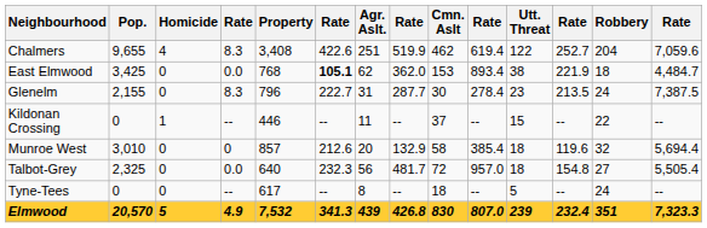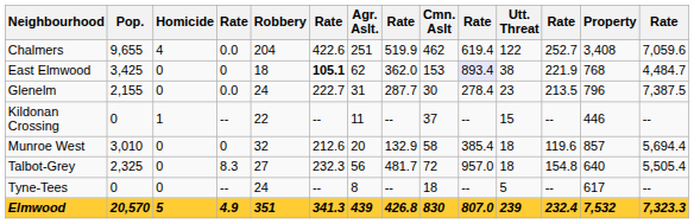 <table class="wikitable sortable">
 <tr>
 <th>Neighbourhood</th>
 <th>Pop. </th>
 <th>Homicide</th>
 <th>Rate </th>
-<th>Property</th>
+<th>Robbery</th>
 <th>Rate</th>
 <th>Agr. Aslt. </th>
 <th>Rate</th>
 <th>Cmn. Aslt </th>
 <th>Rate</th>
 <th>Utt. Threat </th>
 <th>Rate</th>
-<th>Robbery</th>
+<th>Property</th>
 <th>Rate</th>
 </tr>
 <tr>
 <td>Chalmers</td>
 <td>9,655</td>
 <td>4</td>
-<td>8.3</td>
-<td>3,408</td>
+<td>0.0</td>
+<td>204</td>
 <td>422.6</td>
 <td>251</td>
 <td>519.9</td>
 <td>462</td>
 <td>619.4</td>
 <td>122</td>
 <td>252.7</td>
-<td>204</td>
+<td>3,408</td>
 <td>7,059.6</td>
 </tr>
 <tr>
 <td>East Elmwood</td>
 <td>3,425</td>
 <td>0</td>
-<td>0.0</td>
-<td>768</td>
+<td>0</td>
+<td>18</td>
 <td><strong>105.1</strong></td>
 <td>62</td>
 <td>362.0</td>
 <td>153</td>
-<td>893.4</td>
+<td style="background: lavender;">893.4</td>
 <td>38</td>
 <td>221.9</td>
-<td>18</td>
+<td>768</td>
 <td>4,484.7</td>
 </tr>
 <tr>
 <td>Glenelm</td>
 <td>2,155</td>
 <td>0</td>
-<td>8.3</td>
-<td>796</td>
+<td>0.0</td>
+<td>24</td>
 <td>222.7</td>
 <td>31</td>
 <td>287.7</td>
 <td>30</td>
 <td>278.4</td>
 <td>23</td>
 <td>213.5</td>
-<td>24</td>
+<td>796</td>
 <td>7,387.5</td>
 </tr>
 <tr>
 <td>Kildonan Crossing</td>
 <td>0</td>
 <td>1</td>
 <td>--</td>
-<td>446</td>
+<td>22</td>
 <td>--</td>
 <td>11</td>
 <td>--</td>
 <td>37</td>
 <td>--</td>
 <td>15</td>
 <td>--</td>
-<td>22</td>
+<td>446</td>
 <td>--</td>
 </tr>
 <tr>
 <td>Munroe West</td>
 <td>3,010</td>
 <td>0</td>
 <td>0</td>
-<td>857</td>
+<td>32</td>
 <td>212.6</td>
 <td>20</td>
 <td>132.9</td>
 <td>58</td>
 <td>385.4</td>
 <td>18</td>
 <td>119.6</td>
-<td>32</td>
+<td>857</td>
 <td>5,694.4</td>
 </tr>
 <tr>
 <td>Talbot-Grey</td>
 <td>2,325</td>
 <td>0</td>
-<td>0.0</td>
-<td>640</td>
+<td>8.3</td>
+<td>27</td>
 <td>232.3</td>
 <td>56</td>
 <td>481.7</td>
 <td>72</td>
 <td>957.0</td>
 <td>18</td>
 <td>154.8</td>
-<td>27</td>
+<td>640</td>
 <td>5,505.4</td>
 </tr>
 <tr>
 <td>Tyne-Tees</td>
 <td>0</td>
 <td>0</td>
 <td>--</td>
-<td>617</td>
+<td>24</td>
 <td>--</td>
 <td>8</td>
 <td>--</td>
 <td>18</td>
 <td>--</td>
 <td>5</td>
 <td>--</td>
-<td>24</td>
+<td>617</td>
 <td>--</td>
 </tr>
 <tr>
 <td style="background: #fc3;"><strong><em>Elmwood</em></strong></td>
 <td style="background: #fc3;"><strong><em>20,570</em></strong></td>
 <td style="background: #fc3;"><strong><em>5</em></strong></td>
 <td style="background: #fc3;"><strong><em>4.9</em></strong></td>
-<td style="background: #fc3;"><strong><em>7,532</em></strong></td>
+<td style="background: #fc3;"><strong><em>351</em></strong></td>
 <td style="background: #fc3;"><strong><em>341.3</em></strong></td>
 <td style="background: #fc3;"><strong><em>439</em></strong></td>
 <td style="background: #fc3;"><strong><em>426.8</em></strong></td>
 <td style="background: #fc3;"><strong><em>830</em></strong></td>
 <td style="background: #fc3;"><strong><em>807.0</em></strong></td>
 <td style="background: #fc3;"><strong><em>239</em></strong></td>
 <td style="background: #fc3;"><strong><em>232.4</em></strong></td>
-<td style="background: #fc3;"><strong><em>351</em></strong></td>
+<td style="background: #fc3;"><strong><em>7,532</em></strong></td>
 <td style="background: #fc3;"><strong><em>7,323.3</em></strong></td>
 </tr>
 </table>
